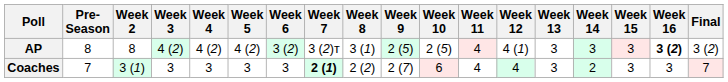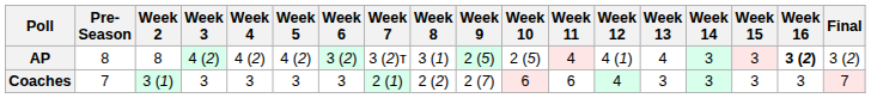 <table class="wikitable" style="white-space:nowrap;font-size:90%">
 <tr>
 <th>Poll</th>
 <th>Pre-<br>Season</th>
 <th>Week<br>2</th>
 <th>Week<br>3</th>
 <th>Week<br>4</th>
 <th>Week<br>5</th>
 <th>Week<br>6</th>
 <th>Week<br>7</th>
 <th>Week<br>8</th>
 <th>Week<br>9</th>
 <th>Week<br>10</th>
 <th>Week<br>11</th>
 <th>Week<br>12</th>
 <th>Week<br>13</th>
 <th>Week<br>14</th>
 <th>Week<br>15</th>
 <th>Week<br>16</th>
 <th>Final</th>
 </tr>
 <tr style="text-align:center;">
 <th>AP</th>
 <td style="background:#FFF;">8</td>
 <td style="background:#FFF;">8</td>
 <td style="background:#D8FFEB;">4 (<em>2</em>)</td>
 <td style="background:#FFF;">4 (<em>2</em>)</td>
 <td style="background:#FFF;">4 (<em>2</em>)</td>
 <td style="background:#D8FFEB;">3 (<em>2</em>)</td>
 <td style="background:#FFF;">3 (<em>2</em>)т</td>
 <td style="background:#FFF;">3 (<em>1</em>)</td>
 <td style="background:#D8FFEB;">2 (<em>5</em>)</td>
 <td style="background:#FFF;">2 (<em>5</em>)</td>
 <td style="background:#FFE6E6;">4</td>
 <td style="background:#FFF;">4 (<em>1</em>)</td>
-<td style="background:#FFF;">3</td>
+<td style="background:#FFF;">4</td>
 <td style="background:#D8FFEB;">3</td>
 <td style="background:#FFE6E6;">3</td>
 <td style="background:#FFF;"><strong>3 (<em>2</em>)</strong></td>
 <td style="background:#FFF;">3 (<em>2</em>)</td>
 </tr>
 <tr style="text-align:center;">
 <th>Coaches</th>
 <td style="background:#FFF;">7</td>
 <td style="background:#D8FFEB;">3 (<em>1</em>)</td>
 <td style="background:#FFF;">3</td>
 <td style="background:#FFF;">3</td>
 <td style="background:#FFF;">3</td>
 <td style="background:#FFF;">3</td>
-<td style="background:#D8FFEB;"><strong>2 (<em>1</em>)</strong></td>
+<td style="background:#D8FFEB;">2 (<em>1</em>)</td>
 <td style="background:#FFF;">2 (<em>2</em>)</td>
 <td style="background:#FFF;">2 (<em>7</em>)</td>
 <td style="background:#FFE6E6;">6</td>
-<td style="background:#FFF;">4</td>
+<td style="background:#FFF;">6</td>
 <td style="background:#D8FFEB;">4</td>
 <td style="background:#FFF;">3</td>
-<td style="background:#D8FFEB;">2</td>
+<td style="background:#D8FFEB;">3</td>
 <td style="background:#FFF;">3</td>
 <td style="background:#FFF;">3</td>
 <td style="background:#FFE6E6;">7</td>
 </tr>
 </table>
